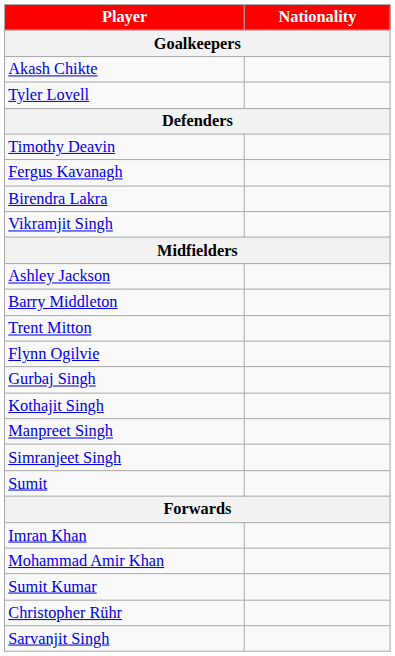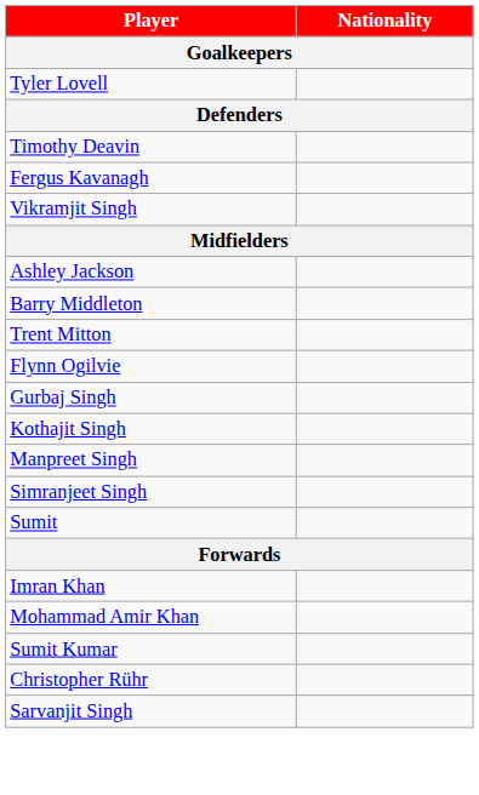 <table class="wikitable" style="width:30%; text-align:center;">
 <tr>
 <th width=35% style="background: #FF0000; color:#FFFFFF">Player</th>
 <th width=20% style="background: #FF0000; color:#FFFFFF">Nationality</th>
 </tr>
 <tr>
 <th colspan="2">Goalkeepers</th>
-</tr>
-<tr>
-<td style="text-align:left"><a href='#'>Akash Chikte</a></td>
-<td style="text-align:left"></td>
 </tr>
 <tr>
 <td style="text-align:left"><a href='#'>Tyler Lovell</a></td>
 <td style="text-align:left"></td>
 </tr>
 <tr>
 <th colspan="2">Defenders</th>
 </tr>
 <tr>
 <td style="text-align:left"><a href='#'>Timothy Deavin</a></td>
 <td style="text-align:left"></td>
 </tr>
 <tr>
 <td style="text-align:left"><a href='#'>Fergus Kavanagh</a></td>
-<td style="text-align:left"></td>
-</tr>
-<tr>
-<td style="text-align:left"><a href='#'>Birendra Lakra</a></td>
 <td style="text-align:left"></td>
 </tr>
 <tr>
 <td style="text-align:left"><a href='#'>Vikramjit Singh</a></td>
 <td style="text-align:left"></td>
 </tr>
 <tr>
 <th colspan="2">Midfielders</th>
 </tr>
 <tr>
 <td style="text-align:left"><a href='#'>Ashley Jackson</a></td>
 <td style="text-align:left"></td>
 </tr>
 <tr>
 <td style="text-align:left"><a href='#'>Barry Middleton</a></td>
 <td style="text-align:left"></td>
 </tr>
 <tr>
 <td style="text-align:left"><a href='#'>Trent Mitton</a></td>
 <td style="text-align:left"></td>
 </tr>
 <tr>
 <td style="text-align:left"><a href='#'>Flynn Ogilvie</a></td>
 <td style="text-align:left"></td>
 </tr>
 <tr>
 <td style="text-align:left"><a href='#'>Gurbaj Singh</a></td>
 <td style="text-align:left"></td>
 </tr>
 <tr>
 <td style="text-align:left"><a href='#'>Kothajit Singh</a></td>
 <td style="text-align:left"></td>
 </tr>
 <tr>
 <td style="text-align:left"><a href='#'>Manpreet Singh</a></td>
 <td style="text-align:left"></td>
 </tr>
 <tr>
 <td style="text-align:left"><a href='#'>Simranjeet Singh</a></td>
 <td style="text-align:left"></td>
 </tr>
 <tr>
 <td style="text-align:left"><a href='#'>Sumit</a></td>
 <td style="text-align:left"></td>
 </tr>
 <tr>
 <th colspan="2">Forwards</th>
 </tr>
 <tr>
 <td style="text-align:left"><a href='#'>Imran Khan</a></td>
 <td style="text-align:left"></td>
 </tr>
 <tr>
 <td style="text-align:left"><a href='#'>Mohammad Amir Khan</a></td>
 <td style="text-align:left"></td>
 </tr>
 <tr>
 <td style="text-align:left"><a href='#'>Sumit Kumar</a></td>
 <td style="text-align:left"></td>
 </tr>
 <tr>
 <td style="text-align:left"><a href='#'>Christopher Rühr</a></td>
 <td style="text-align:left"></td>
 </tr>
 <tr>
 <td style="text-align:left"><a href='#'>Sarvanjit Singh</a></td>
 <td style="text-align:left"></td>
 </tr>
 </table>
